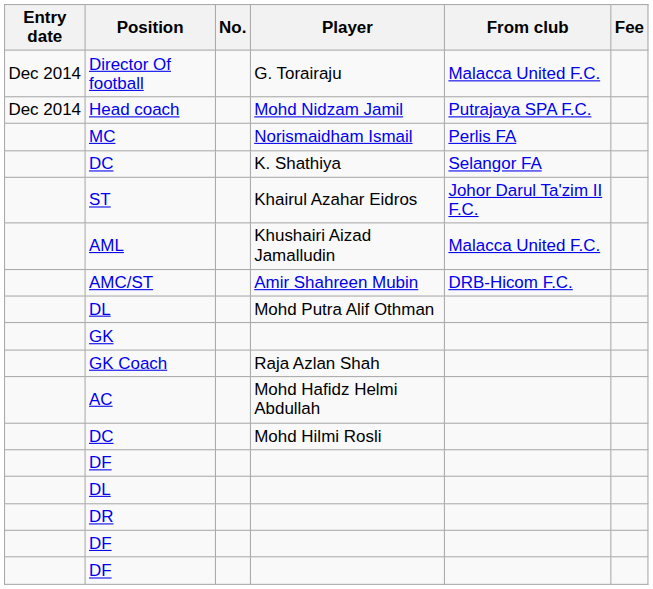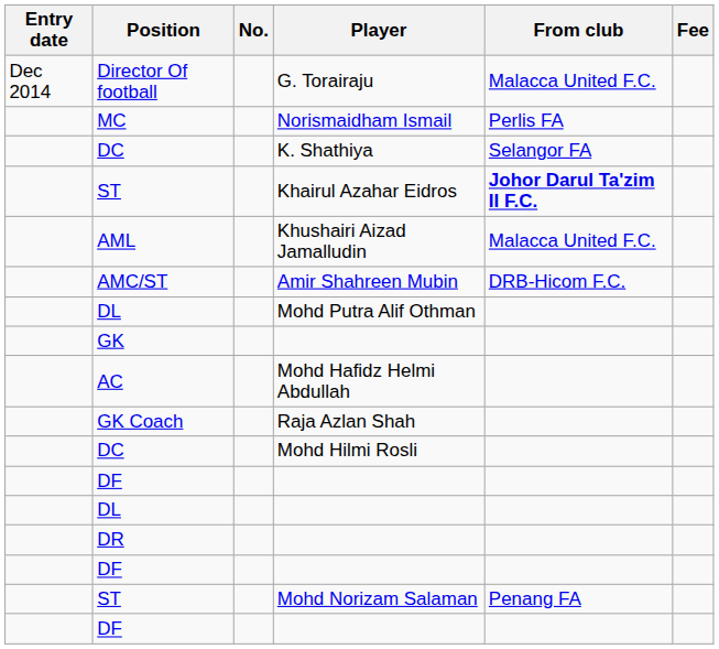 <table class="wikitable sortable">
 <tr>
 <th>Entry date</th>
 <th>Position</th>
 <th>No.</th>
 <th>Player</th>
 <th>From club</th>
 <th>Fee</th>
 </tr>
 <tr>
 <td>Dec 2014</td>
 <td><a href='#'>Director Of football</a></td>
 <td></td>
 <td> G. Torairaju</td>
 <td> <a href='#'>Malacca United F.C.</a></td>
-<td></td>
-</tr>
-<tr>
-<td>Dec 2014</td>
-<td><a href='#'>Head coach</a></td>
-<td></td>
-<td> <a href='#'>Mohd Nidzam Jamil</a></td>
-<td> <a href='#'>Putrajaya SPA F.C.</a></td>
 <td></td>
 </tr>
 <tr>
 <td></td>
 <td><a href='#'>MC</a></td>
 <td></td>
 <td> <a href='#'>Norismaidham Ismail</a></td>
 <td> <a href='#'>Perlis FA</a></td>
 <td></td>
 </tr>
 <tr>
 <td></td>
 <td><a href='#'>DC</a></td>
 <td></td>
 <td> K. Shathiya</td>
 <td> <a href='#'>Selangor FA</a></td>
 <td></td>
 </tr>
 <tr>
 <td></td>
 <td><a href='#'>ST</a></td>
 <td></td>
 <td> Khairul Azahar Eidros</td>
-<td> <a href='#'>Johor Darul Ta'zim II F.C.</a></td>
+<td><strong> <a href='#'>Johor Darul Ta'zim II F.C.</a></strong></td>
 <td></td>
 </tr>
 <tr>
 <td></td>
 <td><a href='#'>AML</a></td>
 <td></td>
 <td> Khushairi Aizad Jamalludin</td>
 <td> <a href='#'>Malacca United F.C.</a></td>
 <td></td>
 </tr>
 <tr>
 <td></td>
 <td><a href='#'>AMC/ST</a></td>
 <td></td>
 <td> <a href='#'>Amir Shahreen Mubin</a></td>
 <td> <a href='#'>DRB-Hicom F.C.</a></td>
 <td></td>
 </tr>
 <tr>
 <td></td>
 <td><a href='#'>DL</a></td>
 <td></td>
 <td> Mohd Putra Alif Othman</td>
 <td></td>
 <td></td>
 </tr>
 <tr>
 <td></td>
 <td><a href='#'>GK</a></td>
 <td></td>
 <td></td>
 <td></td>
 <td></td>
 </tr>
 <tr>
 <td></td>
-<td><a href='#'>GK Coach</a></td>
+<td><a href='#'>AC</a></td>
 <td></td>
-<td> Raja Azlan Shah</td>
+<td> Mohd Hafidz Helmi Abdullah</td>
 <td></td>
 <td></td>
 </tr>
 <tr>
 <td></td>
-<td><a href='#'>AC</a></td>
+<td><a href='#'>GK Coach</a></td>
 <td></td>
-<td> Mohd Hafidz Helmi Abdullah</td>
+<td> Raja Azlan Shah</td>
 <td></td>
 <td></td>
 </tr>
 <tr>
 <td></td>
 <td><a href='#'>DC</a></td>
 <td></td>
 <td> Mohd Hilmi Rosli</td>
 <td></td>
 <td></td>
 </tr>
 <tr>
 <td></td>
 <td><a href='#'>DF</a></td>
 <td></td>
 <td></td>
 <td></td>
 <td></td>
 </tr>
 <tr>
 <td></td>
 <td><a href='#'>DL</a></td>
 <td></td>
 <td></td>
 <td></td>
 <td></td>
 </tr>
 <tr>
 <td></td>
 <td><a href='#'>DR</a></td>
 <td></td>
 <td></td>
 <td></td>
 <td></td>
 </tr>
 <tr>
 <td></td>
 <td><a href='#'>DF</a></td>
 <td></td>
 <td></td>
 <td></td>
 <td></td>
 </tr>
 <tr>
 <td></td>
+<td><a href='#'>ST</a></td>
+<td></td>
+<td> <a href='#'>Mohd Norizam Salaman</a></td>
+<td> <a href='#'>Penang FA</a></td>
+<td></td>
+</tr>
+<tr>
+<td></td>
 <td><a href='#'>DF</a></td>
 <td></td>
 <td></td>
 <td></td>
 <td></td>
 </tr>
 </table>
